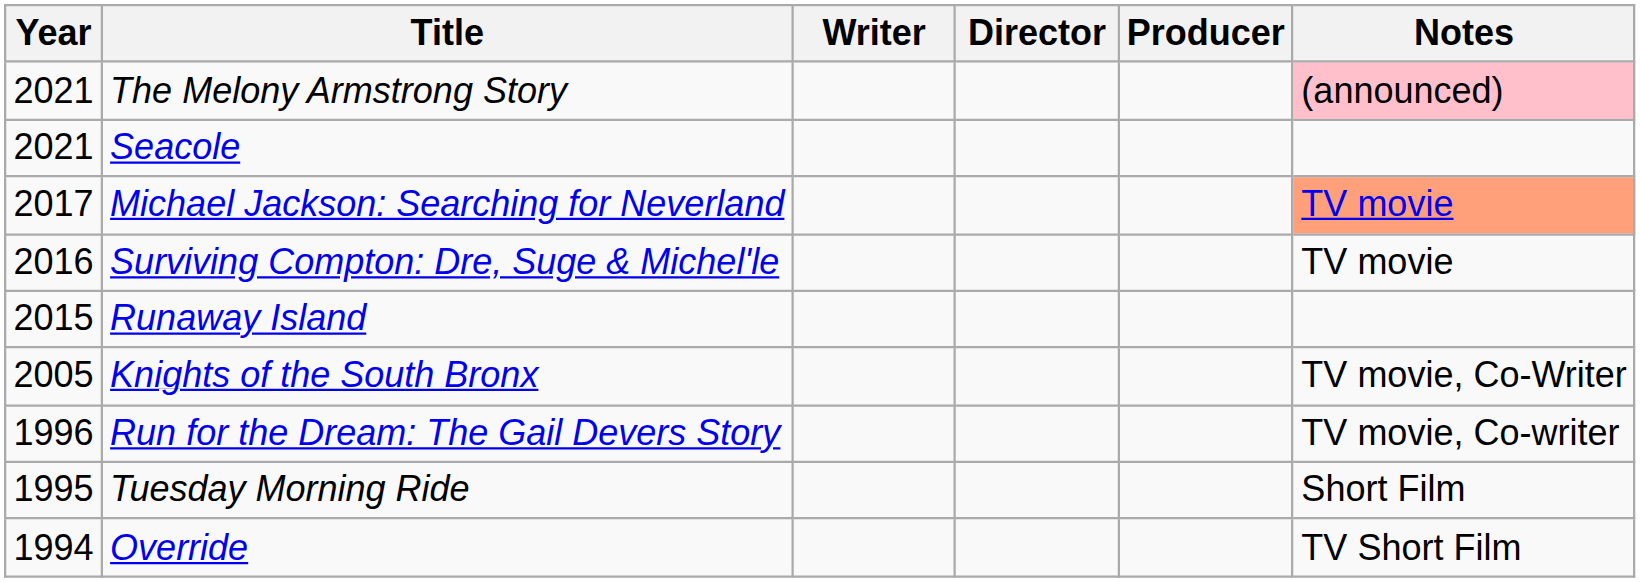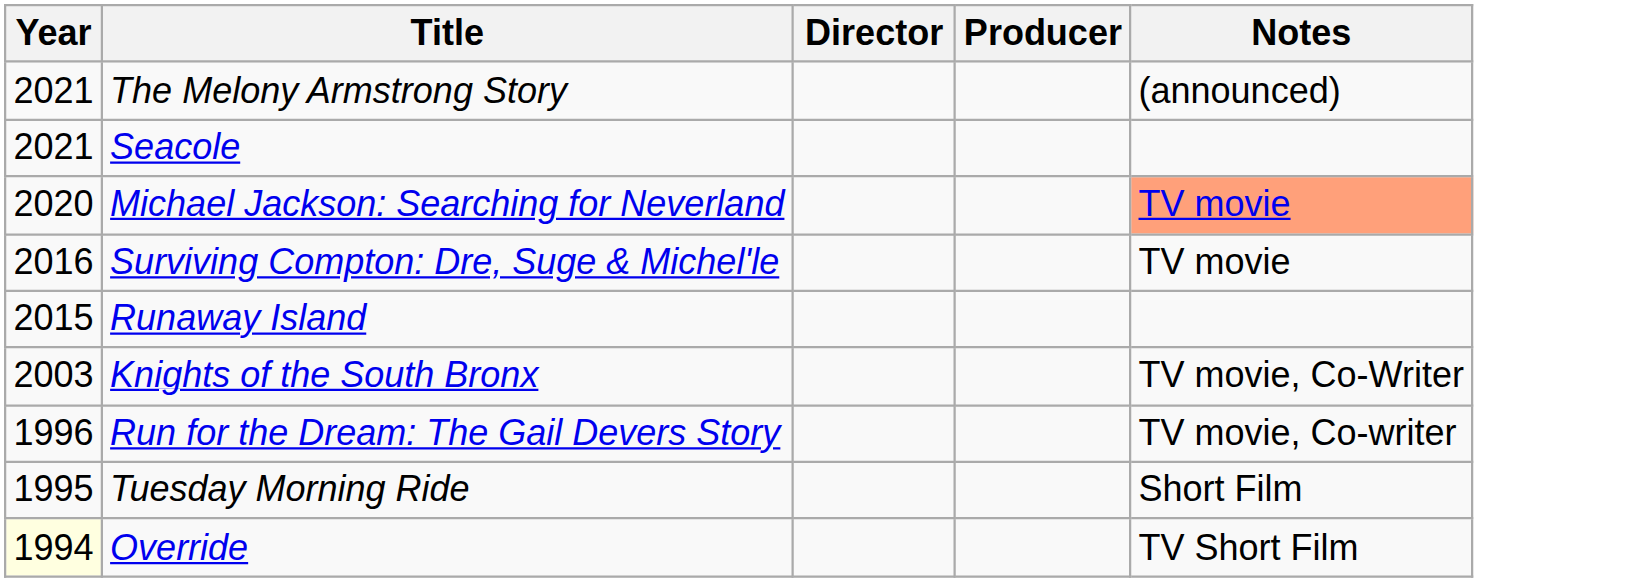 <table class="wikitable">
 <tr>
 <th>Year</th>
 <th>Title</th>
-<th width=65>Writer</th>
 <th width=65>Director</th>
 <th width=65>Producer</th>
 <th>Notes</th>
 </tr>
 <tr>
 <td>2021</td>
 <td><em>The Melony Armstrong Story</em></td>
 <td></td>
 <td></td>
-<td></td>
-<td style="background: pink;">(announced)</td>
+<td>(announced)</td>
 </tr>
 <tr>
 <td>2021</td>
 <td><em><a href='#'>Seacole</a></em></td>
 <td></td>
 <td></td>
 <td></td>
-<td></td>
 </tr>
 <tr>
-<td>2017</td>
+<td>2020</td>
 <td><em><a href='#'>Michael Jackson: Searching for Neverland</a></em></td>
-<td></td>
 <td></td>
 <td></td>
 <td style="background: lightsalmon;"><a href='#'>TV movie</a></td>
 </tr>
 <tr>
 <td>2016</td>
 <td><em><a href='#'>Surviving Compton: Dre, Suge & Michel'le</a></em></td>
-<td></td>
 <td></td>
 <td></td>
 <td>TV movie</td>
 </tr>
 <tr>
 <td>2015</td>
 <td><em><a href='#'>Runaway Island</a></em></td>
 <td></td>
 <td></td>
 <td></td>
-<td></td>
 </tr>
 <tr>
-<td>2005</td>
+<td>2003</td>
 <td><em><a href='#'>Knights of the South Bronx</a></em></td>
-<td></td>
 <td></td>
 <td></td>
 <td>TV movie, Co-Writer</td>
 </tr>
 <tr>
 <td>1996</td>
 <td><em><a href='#'>Run for the Dream: The Gail Devers Story</a></em></td>
 <td></td>
 <td></td>
-<td></td>
 <td>TV movie, Co-writer</td>
 </tr>
 <tr>
 <td>1995</td>
 <td><em>Tuesday Morning Ride</em></td>
 <td></td>
 <td></td>
-<td></td>
 <td>Short Film</td>
 </tr>
 <tr>
-<td>1994</td>
+<td style="background: lightyellow;">1994</td>
 <td><em><a href='#'>Override</a></em></td>
-<td></td>
 <td></td>
 <td></td>
 <td>TV Short Film</td>
 </tr>
 </table>
